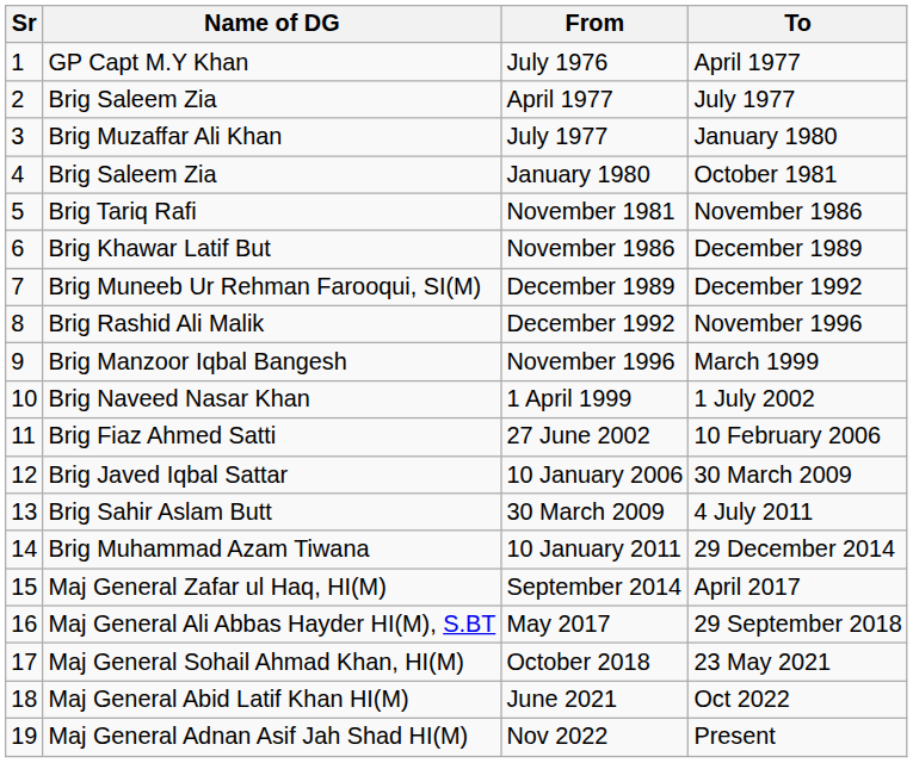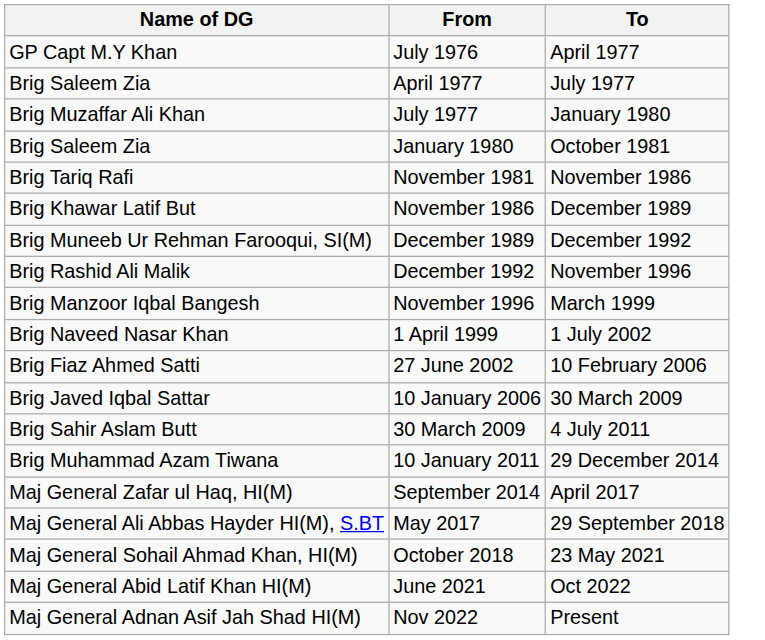 <table class="wikitable sortable">
 <tr>
-<th>Sr</th>
 <th>Name of DG</th>
 <th>From</th>
 <th>To</th>
 </tr>
 <tr>
-<td>1</td>
 <td>GP Capt M.Y Khan</td>
 <td>July 1976</td>
 <td>April 1977</td>
 </tr>
 <tr>
-<td>2</td>
 <td>Brig Saleem Zia</td>
 <td>April 1977</td>
 <td>July 1977</td>
 </tr>
 <tr>
-<td>3</td>
 <td>Brig Muzaffar Ali Khan</td>
 <td>July 1977</td>
 <td>January 1980</td>
 </tr>
 <tr>
-<td>4</td>
 <td>Brig Saleem Zia</td>
 <td>January 1980</td>
 <td>October 1981</td>
 </tr>
 <tr>
-<td>5</td>
 <td>Brig Tariq Rafi</td>
 <td>November 1981</td>
 <td>November 1986</td>
 </tr>
 <tr>
-<td>6</td>
 <td>Brig Khawar Latif But</td>
 <td>November 1986</td>
 <td>December 1989</td>
 </tr>
 <tr>
-<td>7</td>
 <td>Brig Muneeb Ur Rehman Farooqui, SI(M)</td>
 <td>December 1989</td>
 <td>December 1992</td>
 </tr>
 <tr>
-<td>8</td>
 <td>Brig Rashid Ali Malik</td>
 <td>December 1992</td>
 <td>November 1996</td>
 </tr>
 <tr>
-<td>9</td>
 <td>Brig Manzoor Iqbal Bangesh</td>
 <td>November 1996</td>
 <td>March 1999</td>
 </tr>
 <tr>
-<td>10</td>
 <td>Brig Naveed Nasar Khan</td>
 <td>1 April 1999</td>
 <td>1 July 2002</td>
 </tr>
 <tr>
-<td>11</td>
 <td>Brig Fiaz Ahmed Satti</td>
 <td>27 June 2002</td>
 <td>10 February 2006</td>
 </tr>
 <tr>
-<td>12</td>
 <td>Brig Javed Iqbal Sattar</td>
 <td>10 January 2006</td>
 <td>30 March 2009</td>
 </tr>
 <tr>
-<td>13</td>
 <td>Brig Sahir Aslam Butt</td>
 <td>30 March 2009</td>
 <td>4 July 2011</td>
 </tr>
 <tr>
-<td>14</td>
 <td>Brig Muhammad Azam Tiwana</td>
 <td>10 January 2011</td>
 <td>29 December 2014</td>
 </tr>
 <tr>
-<td>15</td>
 <td>Maj General Zafar ul Haq, HI(M)</td>
 <td>September 2014</td>
 <td>April 2017</td>
 </tr>
 <tr>
-<td>16</td>
 <td>Maj General Ali Abbas Hayder HI(M), <a href='#'>S.BT</a></td>
 <td>May 2017</td>
 <td>29 September 2018</td>
 </tr>
 <tr>
-<td>17</td>
 <td>Maj General Sohail Ahmad Khan, HI(M)</td>
 <td>October 2018</td>
 <td>23 May 2021</td>
 </tr>
 <tr>
-<td>18</td>
 <td>Maj General Abid Latif Khan HI(M)</td>
 <td>June 2021</td>
 <td>Oct 2022</td>
 </tr>
 <tr>
-<td>19</td>
 <td>Maj General Adnan Asif Jah Shad HI(M)</td>
 <td>Nov 2022</td>
 <td>Present</td>
 </tr>
 </table>
